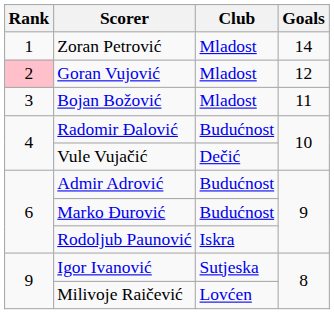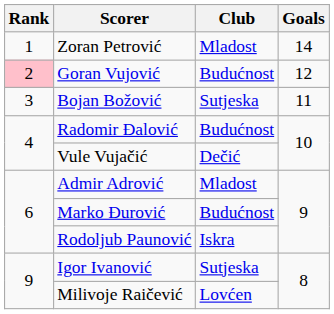 <table class="wikitable">
 <tr>
 <th>Rank</th>
 <th>Scorer</th>
 <th>Club</th>
 <th>Goals</th>
 </tr>
 <tr>
 <td rowspan="1" align="center">1</td>
 <td> Zoran Petrović</td>
 <td><a href='#'>Mladost</a></td>
 <td align="center">14</td>
 </tr>
 <tr>
 <td rowspan="1" align="center" style="background: pink;">2</td>
 <td> <a href='#'>Goran Vujović</a></td>
-<td><a href='#'>Mladost</a></td>
+<td><a href='#'>Budućnost</a></td>
 <td align="center">12</td>
 </tr>
 <tr>
 <td rowspan="1" align="center">3</td>
 <td> <a href='#'>Bojan Božović</a></td>
-<td><a href='#'>Mladost</a></td>
+<td><a href='#'>Sutjeska</a></td>
 <td align="center">11</td>
 </tr>
 <tr>
 <td rowspan="2" align="center">4</td>
 <td> <a href='#'>Radomir Đalović</a></td>
 <td><a href='#'>Budućnost</a></td>
 <td rowspan="2" align="center">10</td>
 </tr>
 <tr>
 <td> Vule Vujačić</td>
 <td><a href='#'>Dečić</a></td>
 </tr>
 <tr>
 <td rowspan="3" align="center">6</td>
 <td> <a href='#'>Admir Adrović</a></td>
-<td><a href='#'>Budućnost</a></td>
+<td><a href='#'>Mladost</a></td>
 <td rowspan="3" align="center">9</td>
 </tr>
 <tr>
 <td> <a href='#'>Marko Đurović</a></td>
 <td><a href='#'>Budućnost</a></td>
 </tr>
 <tr>
 <td> <a href='#'>Rodoljub Paunović</a></td>
 <td><a href='#'>Iskra</a></td>
 </tr>
 <tr>
 <td rowspan="2" align="center">9</td>
 <td> <a href='#'>Igor Ivanović</a></td>
 <td><a href='#'>Sutjeska</a></td>
 <td rowspan="2" align="center">8</td>
 </tr>
 <tr>
 <td> Milivoje Raičević</td>
 <td><a href='#'>Lovćen</a></td>
 </tr>
 </table>
